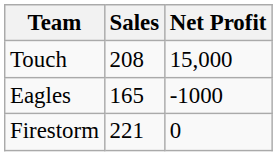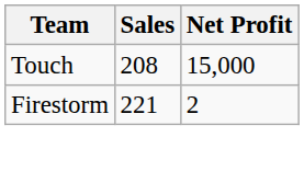 <table class="wikitable">
 <tr style="background:#e0e0e0;">
 <th>Team</th>
 <th>Sales</th>
 <th>Net Profit</th>
 </tr>
 <tr style="background:#f9f9f9;">
 <td>Touch</td>
 <td>208</td>
 <td>15,000</td>
 </tr>
 <tr style="background:#f9f9f9;">
-<td>Eagles</td>
-<td>165</td>
-<td>-1000</td>
-</tr>
-<tr style="background:#f9f9f9;">
 <td>Firestorm</td>
 <td>221</td>
-<td>0</td>
+<td>2</td>
 </tr>
 </table>
